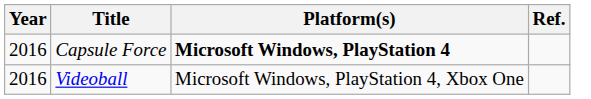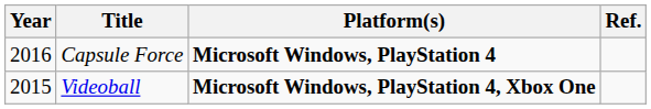 <table class="wikitable sortable">
 <tr>
 <th>Year</th>
 <th>Title</th>
 <th>Platform(s)</th>
 <th>Ref.</th>
 </tr>
 <tr>
 <td>2016</td>
 <td><em>Capsule Force</em></td>
 <td><strong>Microsoft Windows, PlayStation 4</strong></td>
 <td></td>
 </tr>
 <tr>
-<td>2016</td>
+<td>2015</td>
 <td><em><a href='#'>Videoball</a></em></td>
-<td>Microsoft Windows, PlayStation 4, Xbox One</td>
+<td><strong>Microsoft Windows, PlayStation 4, Xbox One</strong></td>
 <td></td>
 </tr>
 </table>
